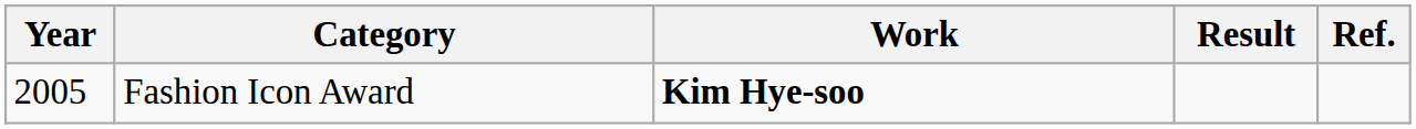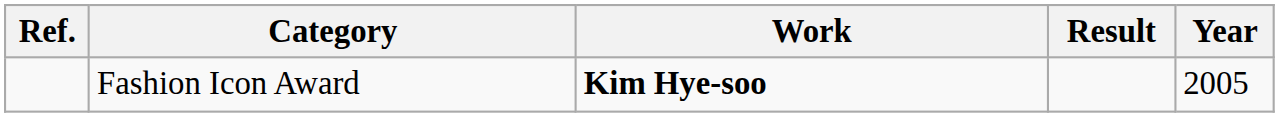 <table class="wikitable sortable plainrowheaders" style="font-size:98%">
 <tr>
-<th scope="col" style="width:6%;">Year</th>
+<th scope="col" style="width:4%;">Ref.</th>
 <th scope="col" style="width:31%;">Category</th>
 <th scope="col" style="width:30%;">Work</th>
 <th scope="col" style="width:8%;">Result</th>
-<th scope="col" style="width:4%;">Ref.</th>
+<th scope="col" style="width:6%;">Year</th>
 </tr>
 <tr>
-<td>2005</td>
+<td></td>
 <td>Fashion Icon Award</td>
 <td><strong>Kim Hye-soo</strong></td>
 <td></td>
-<td></td>
+<td>2005</td>
 </tr>
 </table>
